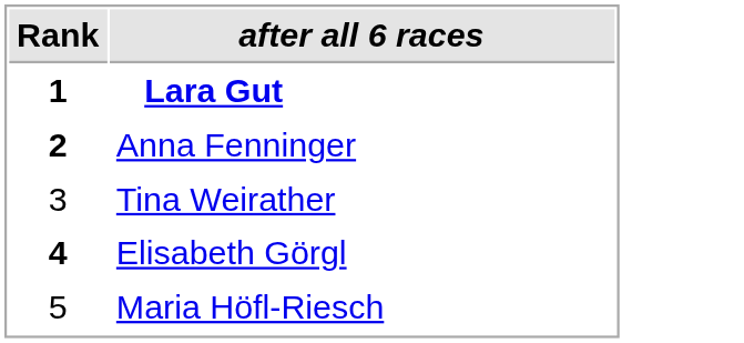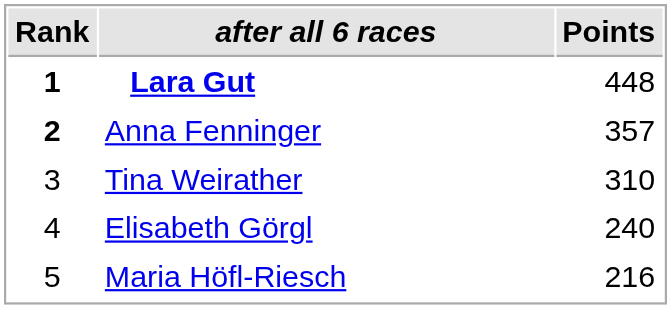 <table cellspacing="1" cellpadding="3" style="border:1px solid #aaa; font-size:86%;">
 <tr style="background:#e4e4e4;">
 <th style="border-bottom:1px solid #aaa; width:10px;">Rank</th>
 <th style="border-bottom:1px solid #aaa; width:200px;"><strong><em>after all 6 races</em></strong></th>
+<th style="border-bottom:1px solid #aaa; width:20px;">Points</th>
 </tr>
 <tr>
 <td style="text-align:center;"><strong>1</strong></td>
 <td>   <strong><a href='#'>Lara Gut</a> </strong></td>
+<td align="right">448</td>
 </tr>
 <tr>
 <td style="text-align:center;"><strong>2</strong></td>
 <td> <a href='#'>Anna Fenninger</a></td>
+<td align="right">357</td>
 </tr>
 <tr>
 <td style="text-align:center;">3</td>
 <td> <a href='#'>Tina Weirather</a></td>
+<td align="right">310</td>
 </tr>
 <tr>
-<td style="text-align:center;"><strong>4</strong></td>
+<td style="text-align:center;">4</td>
 <td> <a href='#'>Elisabeth Görgl</a></td>
+<td align="right">240</td>
 </tr>
 <tr>
 <td style="text-align:center;">5</td>
 <td> <a href='#'>Maria Höfl-Riesch</a></td>
+<td align="right">216</td>
 </tr>
 </table>
